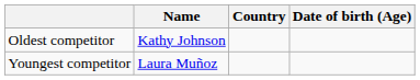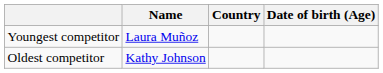 <table class="wikitable">
 <tr>
 <th></th>
 <th>Name</th>
 <th>Country</th>
 <th>Date of birth (Age)</th>
 </tr>
 <tr>
+<td>Youngest competitor</td>
+<td><a href='#'>Laura Muñoz</a></td>
+<td></td>
+<td></td>
+</tr>
+<tr>
 <td>Oldest competitor</td>
 <td><a href='#'>Kathy Johnson</a></td>
 <td></td>
 <td></td>
 </tr>
-<tr>
-<td>Youngest competitor</td>
-<td><a href='#'>Laura Muñoz</a></td>
-<td></td>
-<td></td>
-</tr>
 </table>
